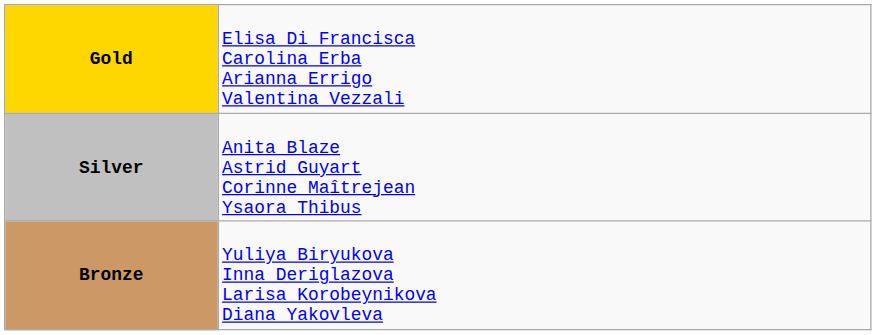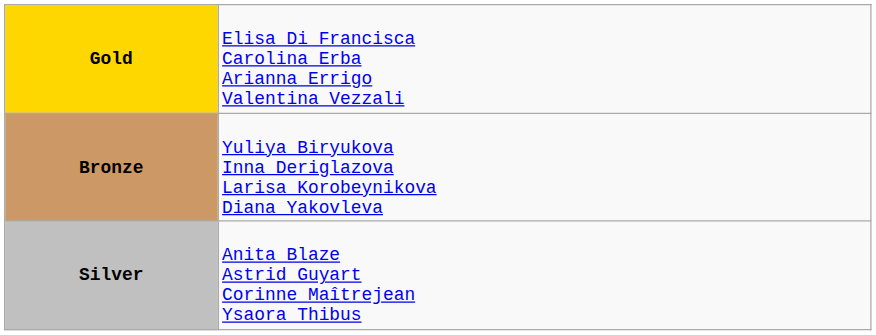 <table class="wikitable" style=" text-align:center; font-size:110%;" width="35%">
 <tr>
 <td bgcolor="gold"><strong>Gold</strong></td>
 <td align=left><br><a href='#'>Elisa Di Francisca</a><br><a href='#'>Carolina Erba</a><br><a href='#'>Arianna Errigo</a><br><a href='#'>Valentina Vezzali</a></td>
 </tr>
 <tr>
+<td bgcolor="#cc9966"><strong>Bronze</strong></td>
+<td align=left><br><a href='#'>Yuliya Biryukova</a><br><a href='#'>Inna Deriglazova</a><br><a href='#'>Larisa Korobeynikova</a><br><a href='#'>Diana Yakovleva</a></td>
+</tr>
+<tr>
 <td bgcolor="silver"><strong>Silver</strong></td>
 <td align=left><br><a href='#'>Anita Blaze</a><br><a href='#'>Astrid Guyart</a><br><a href='#'>Corinne Maîtrejean</a><br><a href='#'>Ysaora Thibus</a></td>
 </tr>
-<tr>
-<td bgcolor="#cc9966"><strong>Bronze</strong></td>
-<td align=left><br><a href='#'>Yuliya Biryukova</a><br><a href='#'>Inna Deriglazova</a><br><a href='#'>Larisa Korobeynikova</a><br><a href='#'>Diana Yakovleva</a></td>
-</tr>
 </table>
